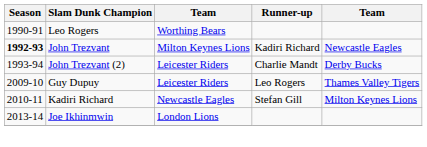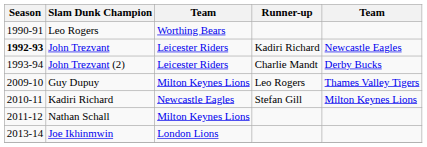 <table class="wikitable">
 <tr>
 <th>Season</th>
 <th>Slam Dunk Champion</th>
 <th>Team</th>
 <th>Runner-up</th>
 <th>Team</th>
 </tr>
 <tr>
 <td>1990-91</td>
 <td> Leo Rogers</td>
 <td><a href='#'>Worthing Bears</a></td>
 <td></td>
 <td></td>
 </tr>
 <tr>
 <td><strong>1992-93</strong></td>
 <td> <a href='#'>John Trezvant</a></td>
-<td><a href='#'>Milton Keynes Lions</a></td>
+<td><a href='#'>Leicester Riders</a></td>
 <td> Kadiri Richard</td>
 <td><a href='#'>Newcastle Eagles</a></td>
 </tr>
 <tr>
 <td>1993-94</td>
 <td> <a href='#'>John Trezvant</a> (2)</td>
 <td><a href='#'>Leicester Riders</a></td>
 <td> Charlie Mandt</td>
 <td><a href='#'>Derby Bucks</a></td>
 </tr>
 <tr>
 <td>2009-10</td>
 <td> Guy Dupuy</td>
-<td><a href='#'>Leicester Riders</a></td>
+<td><a href='#'>Milton Keynes Lions</a></td>
 <td> Leo Rogers</td>
 <td><a href='#'>Thames Valley Tigers</a></td>
 </tr>
 <tr>
 <td>2010-11</td>
 <td> Kadiri Richard</td>
 <td><a href='#'>Newcastle Eagles</a></td>
 <td> Stefan Gill</td>
 <td><a href='#'>Milton Keynes Lions</a></td>
 </tr>
 <tr>
+<td>2011-12</td>
+<td> Nathan Schall</td>
+<td><a href='#'>Milton Keynes Lions</a></td>
+<td></td>
+<td></td>
+</tr>
+<tr>
 <td>2013-14</td>
 <td> <a href='#'>Joe Ikhinmwin</a></td>
 <td><a href='#'>London Lions</a></td>
 <td></td>
 <td></td>
 </tr>
 <tr>
 </tr>
 </table>
